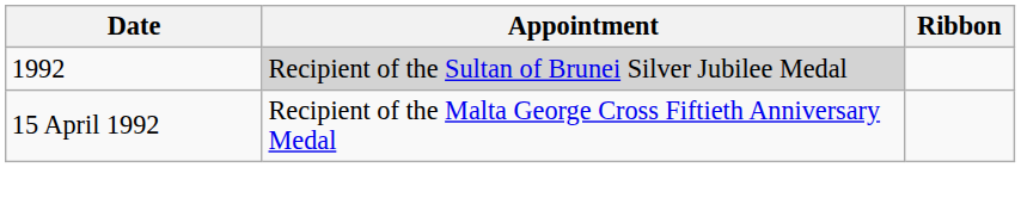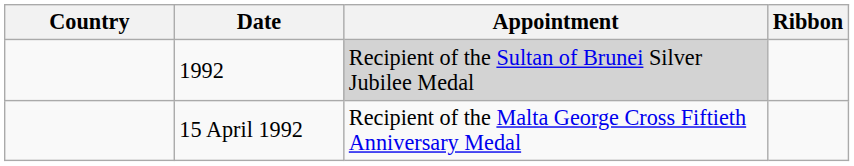 <table class="wikitable">
 <tr>
+<th style="width:20%;">Country</th>
 <th style="width:20%;">Date</th>
 <th style="width:50%;">Appointment</th>
 <th style="width:5%;">Ribbon</th>
 </tr>
 <tr>
+<td></td>
 <td>1992</td>
 <td style="background: lightgrey;">Recipient of the <a href='#'>Sultan of Brunei</a> Silver Jubilee Medal</td>
 <td></td>
 </tr>
 <tr>
+<td></td>
 <td>15 April 1992</td>
 <td>Recipient of the <a href='#'>Malta George Cross Fiftieth Anniversary Medal</a></td>
 <td></td>
 </tr>
 </table>
